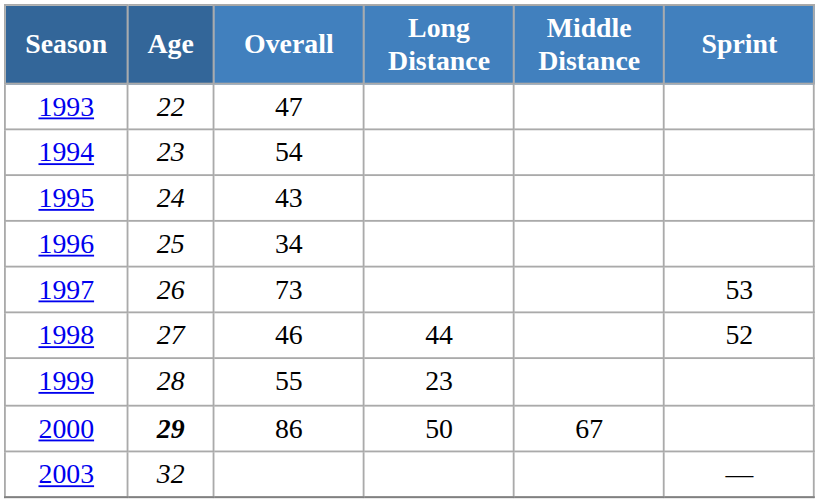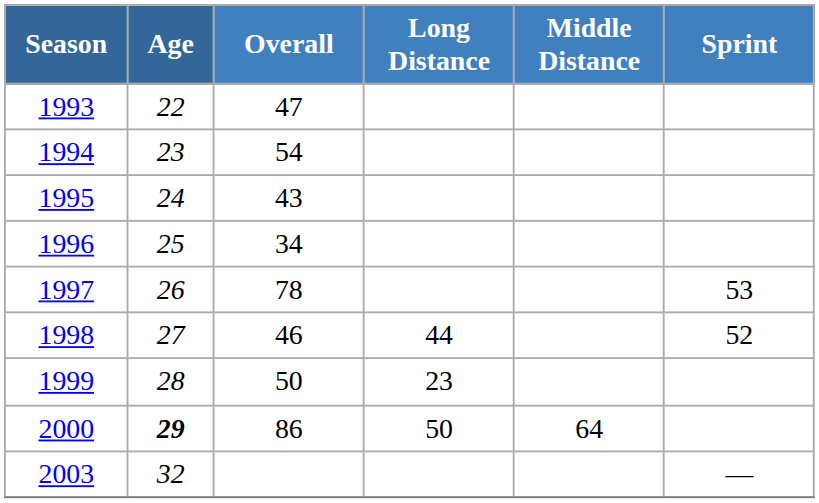 <table class="wikitable" style="font-size:95%; text-align:center; border:grey solid 1px; border-collapse:collapse; background:#ffffff;">
 <tr>
 <th style="background-color:#369; color:white; width:60px;" rowspan="2"> Season </th>
 <th style="background-color:#369; color:white; width:40px;" rowspan="2"> Age </th>
 </tr>
 <tr>
 <th style="background-color:#4180be; color:white; width:75px;">Overall</th>
 <th style="background-color:#4180be; color:white; width:75px;">Long Distance</th>
 <th style="background-color:#4180be; color:white; width:75px;">Middle Distance</th>
 <th style="background-color:#4180be; color:white; width:75px;">Sprint</th>
 </tr>
 <tr>
 <td><a href='#'>1993</a></td>
 <td><em>22</em></td>
 <td>47</td>
 <td></td>
 <td></td>
 <td></td>
 </tr>
 <tr>
 <td><a href='#'>1994</a></td>
 <td><em>23</em></td>
 <td>54</td>
 <td></td>
 <td></td>
 <td></td>
 </tr>
 <tr>
 <td><a href='#'>1995</a></td>
 <td><em>24</em></td>
 <td>43</td>
 <td></td>
 <td></td>
 <td></td>
 </tr>
 <tr>
 <td><a href='#'>1996</a></td>
 <td><em>25</em></td>
 <td>34</td>
 <td></td>
 <td></td>
 <td></td>
 </tr>
 <tr>
 <td><a href='#'>1997</a></td>
 <td><em>26</em></td>
-<td>73</td>
+<td>78</td>
 <td></td>
 <td></td>
 <td>53</td>
 </tr>
 <tr>
 <td><a href='#'>1998</a></td>
 <td><em>27</em></td>
 <td>46</td>
 <td>44</td>
 <td></td>
 <td>52</td>
 </tr>
 <tr>
 <td><a href='#'>1999</a></td>
 <td><em>28</em></td>
-<td>55</td>
+<td>50</td>
 <td>23</td>
 <td></td>
 <td></td>
 </tr>
 <tr>
 <td><a href='#'>2000</a></td>
 <td><strong><em>29</em></strong></td>
 <td>86</td>
 <td>50</td>
-<td>67</td>
+<td>64</td>
 <td></td>
 </tr>
 <tr>
 <td><a href='#'>2003</a></td>
 <td><em>32</em></td>
 <td></td>
 <td></td>
 <td></td>
 <td>—</td>
 </tr>
 <tr>
 </tr>
 </table>
